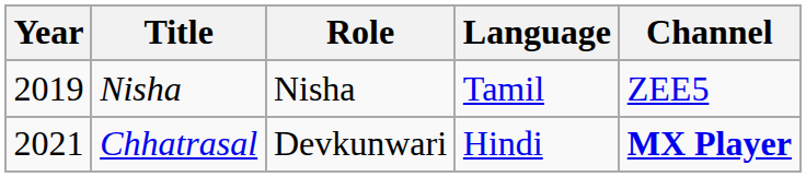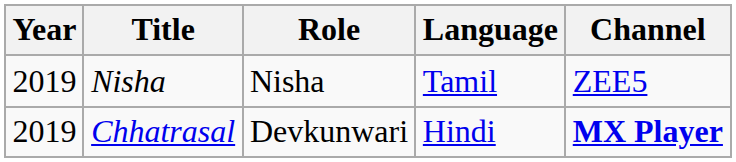 <table class="wikitable">
 <tr>
 <th>Year</th>
 <th>Title</th>
 <th>Role</th>
 <th>Language</th>
 <th>Channel</th>
 </tr>
 <tr>
 <td>2019</td>
 <td><em>Nisha</em></td>
 <td>Nisha</td>
 <td><a href='#'>Tamil</a></td>
 <td><a href='#'>ZEE5</a></td>
 </tr>
 <tr>
-<td>2021</td>
+<td>2019</td>
 <td><em><a href='#'>Chhatrasal</a></em></td>
 <td>Devkunwari</td>
 <td><a href='#'>Hindi</a></td>
 <td><strong><a href='#'>MX Player</a></strong></td>
 </tr>
 </table>
